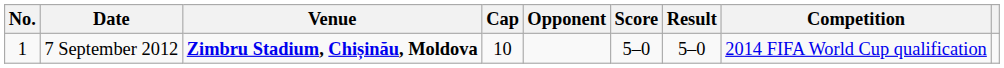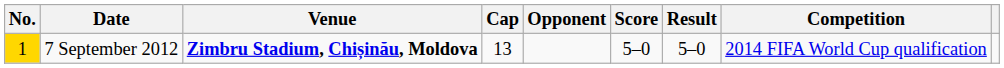 <table class="wikitable sortable">
 <tr>
 <th scope="col">No.</th>
 <th scope="col" data-sort-type="date">Date</th>
 <th scope="col">Venue</th>
 <th scope="col">Cap</th>
 <th scope="col">Opponent</th>
 <th scope="col">Score</th>
 <th scope="col">Result</th>
 <th scope="col">Competition</th>
 <th scope="col" class="unsortable"></th>
 </tr>
 <tr>
-<td align="center">1</td>
+<td align="center" style="background: gold;">1</td>
 <td>7 September 2012</td>
 <td><strong><a href='#'>Zimbru Stadium</a>, <a href='#'>Chișinău</a>, Moldova</strong></td>
-<td align="center">10</td>
+<td align="center">13</td>
 <td></td>
 <td align="center">5–0</td>
 <td align="center">5–0</td>
 <td><a href='#'>2014 FIFA World Cup qualification</a></td>
 <td align="center"></td>
 </tr>
 </table>
